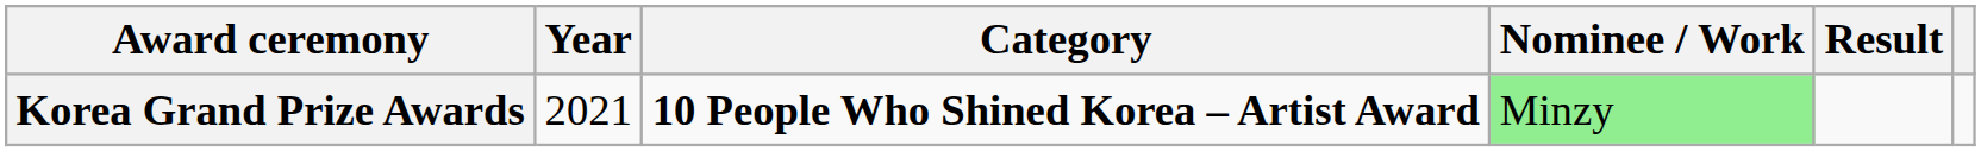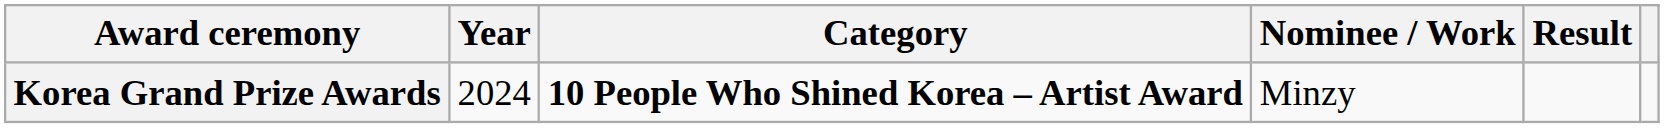 <table class="wikitable plainrowheaders sortable">
 <tr>
 <th scope="col">Award ceremony</th>
 <th scope="col">Year</th>
 <th scope="col">Category</th>
 <th scope="col">Nominee / Work</th>
 <th scope="col">Result</th>
 <th scope="col" class="unsortable"></th>
 </tr>
 <tr>
 <th scope="row">Korea Grand Prize Awards</th>
-<td style="text-align:center">2021</td>
+<td style="text-align:center">2024</td>
 <td><strong>10 People Who Shined Korea – Artist Award</strong></td>
-<td style="background: lightgreen;">Minzy</td>
+<td>Minzy</td>
 <td></td>
 <td style="text-align:center"></td>
 </tr>
 </table>
